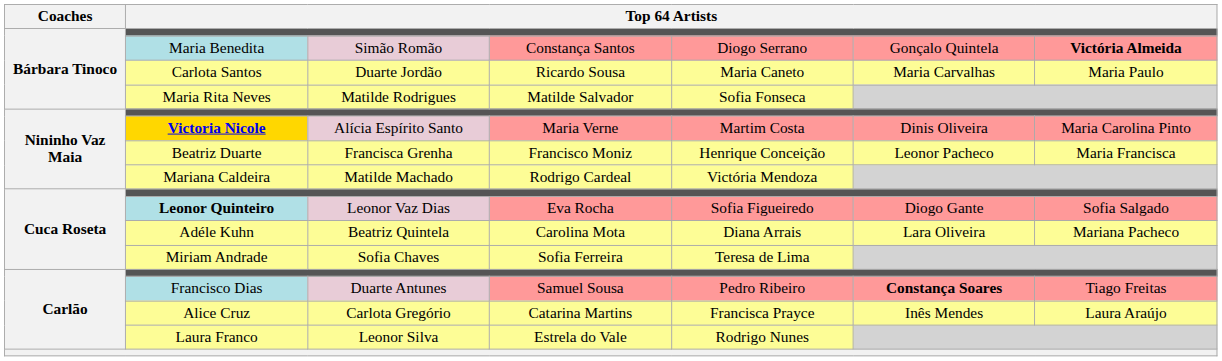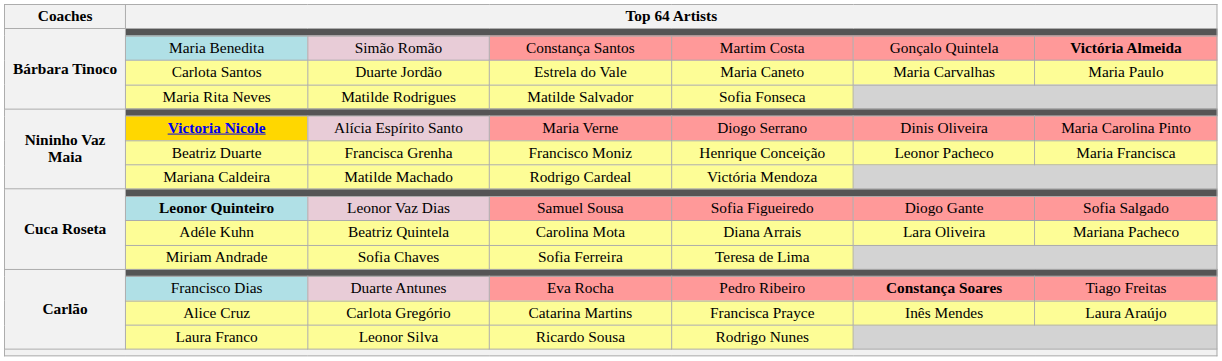 <table class="wikitable" style="text-align:center; width:100%">
 <tr>
 <th style="width:10%">Coaches</th>
 <th style="width:90%" colspan="6">Top 64 Artists</th>
 </tr>
 <tr>
 <th rowspan="4">Bárbara Tinoco</th>
 <td colspan="6" style="background:#555"></td>
 </tr>
 <tr>
 <td style="background:#b0e0e6">Maria Benedita</td>
 <td style="background:#E8CCD7">Simão Romão</td>
 <td style="background:#FF9999">Constança Santos</td>
-<td style="background:#FF9999">Diogo Serrano</td>
+<td style="background:#FF9999">Martim Costa</td>
 <td style="background:#FF9999">Gonçalo Quintela</td>
 <td style="background:#FF9999"><strong>Victória Almeida</strong></td>
 </tr>
 <tr>
 <td style="width:15%; background:#FDFD96">Carlota Santos</td>
 <td style="width:15%; background:#FDFD96">Duarte Jordão</td>
-<td style="background:#FDFD96">Ricardo Sousa</td>
+<td style="width:15%; background:#FDFD96">Estrela do Vale</td>
 <td style="width:15%; background:#FDFD96">Maria Caneto</td>
 <td style="width:15%; background:#FDFD96">Maria Carvalhas</td>
 <td style="width:15%; background:#FDFD96">Maria Paulo</td>
 </tr>
 <tr>
 <td style="width:15%; background:#FDFD96">Maria Rita Neves</td>
 <td style="width:15%; background:#FDFD96">Matilde Rodrigues</td>
 <td style="background:#FDFD96">Matilde Salvador</td>
 <td style="width:15%; background:#FDFD96">Sofia Fonseca</td>
 <td colspan="2" style="background: lightgrey"></td>
 </tr>
 <tr>
 <th rowspan="4">Nininho Vaz Maia</th>
 <td colspan="6" style="background:#555"></td>
 </tr>
 <tr>
 <td style="background:gold"><strong><a href='#'>Victoria Nicole</a></strong></td>
 <td style="background:#E8CCD7">Alícia Espírito Santo</td>
 <td style="background:#FF9999">Maria Verne</td>
-<td style="background:#FF9999">Martim Costa</td>
+<td style="background:#FF9999">Diogo Serrano</td>
 <td style="background:#FF9999">Dinis Oliveira</td>
 <td style="background:#FF9999">Maria Carolina Pinto</td>
 </tr>
 <tr>
 <td style="background:#FDFD96">Beatriz Duarte</td>
 <td style="background:#FDFD96">Francisca Grenha</td>
 <td style="background:#FDFD96">Francisco Moniz</td>
 <td style="background:#FDFD96">Henrique Conceição</td>
 <td style="background:#FDFD96">Leonor Pacheco</td>
 <td style="background:#FDFD96">Maria Francisca</td>
 </tr>
 <tr>
 <td style="background:#FDFD96">Mariana Caldeira</td>
 <td style="background:#FDFD96">Matilde Machado</td>
 <td style="width:15%; background:#FDFD96">Rodrigo Cardeal</td>
 <td style="background:#FDFD96">Victória Mendoza</td>
 <td colspan="2" style="background: lightgrey"></td>
 </tr>
 <tr>
 <th rowspan="4">Cuca Roseta</th>
 <td colspan="6" style="background:#555"></td>
 </tr>
 <tr>
 <td style="background:#b0e0e6"><strong>Leonor Quinteiro</strong></td>
 <td style="background:#E8CCD7">Leonor Vaz Dias</td>
-<td style="background:#FF9999">Eva Rocha</td>
+<td style="background:#FF9999">Samuel Sousa</td>
 <td style="background:#FF9999">Sofia Figueiredo</td>
 <td style="background:#FF9999">Diogo Gante</td>
 <td style="background:#FF9999">Sofia Salgado</td>
 </tr>
 <tr>
 <td style="background:#FDFD96">Adéle Kuhn</td>
 <td style="background:#FDFD96">Beatriz Quintela</td>
 <td style="background:#FDFD96">Carolina Mota</td>
 <td style="background:#FDFD96">Diana Arrais</td>
 <td style="background:#FDFD96">Lara Oliveira</td>
 <td style="background:#FDFD96">Mariana Pacheco</td>
 </tr>
 <tr>
 <td style="background:#FDFD96">Miriam Andrade</td>
 <td style="background:#FDFD96">Sofia Chaves</td>
 <td style="background:#FDFD96">Sofia Ferreira</td>
 <td style="background:#FDFD96">Teresa de Lima</td>
 <td colspan="2" style="background: lightgrey"></td>
 </tr>
 <tr>
 <th rowspan="4">Carlão</th>
 <td colspan="6" style="background:#555"></td>
 </tr>
 <tr>
 <td style="background:#b0e0e6">Francisco Dias</td>
 <td style="background:#E8CCD7">Duarte Antunes</td>
-<td style="background:#FF9999">Samuel Sousa</td>
+<td style="background:#FF9999">Eva Rocha</td>
 <td style="background:#FF9999">Pedro Ribeiro</td>
 <td style="background:#FF9999"><strong>Constança Soares</strong></td>
 <td style="background:#FF9999">Tiago Freitas</td>
 </tr>
 <tr>
 <td style="background:#FDFD96">Alice Cruz</td>
 <td style="background:#FDFD96">Carlota Gregório</td>
 <td style="background:#FDFD96">Catarina Martins</td>
 <td style="background:#FDFD96">Francisca Prayce</td>
 <td style="background:#FDFD96">Inês Mendes</td>
 <td style="background:#FDFD96">Laura Araújo</td>
 </tr>
 <tr>
 <td style="background:#FDFD96">Laura Franco</td>
 <td style="background:#FDFD96">Leonor Silva</td>
-<td style="width:15%; background:#FDFD96">Estrela do Vale</td>
+<td style="background:#FDFD96">Ricardo Sousa</td>
 <td style="background:#FDFD96">Rodrigo Nunes</td>
 <td colspan="2" style="background: lightgrey"></td>
 </tr>
 <tr>
 <th style="font-size:90%; line-height:12px" colspan="7"></th>
 </tr>
 </table>
